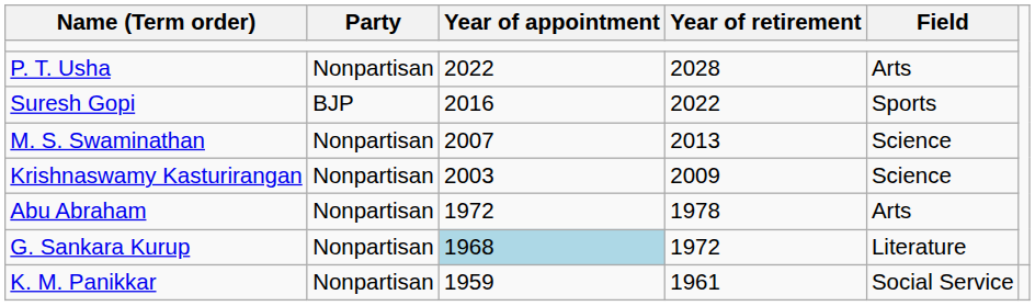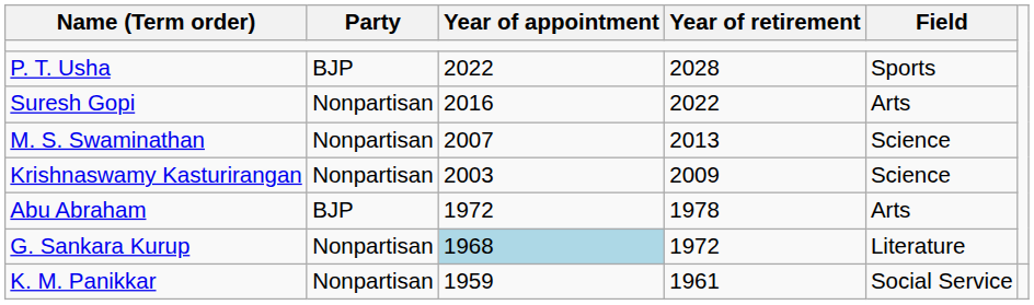 <table class="wikitable sortable">
 <tr>
 <th>Name (Term order)</th>
 <th>Party</th>
 <th>Year of appointment</th>
 <th>Year of retirement</th>
 <th>Field</th>
 </tr>
 <tr>
 <td colspan="5"></td>
 </tr>
 <tr>
 <td><a href='#'>P. T. Usha</a></td>
-<td>Nonpartisan</td>
+<td>BJP</td>
 <td>2022</td>
 <td>2028</td>
-<td>Arts</td>
+<td>Sports</td>
 </tr>
 <tr>
 <td><a href='#'>Suresh Gopi</a></td>
-<td>BJP</td>
+<td>Nonpartisan</td>
 <td>2016</td>
 <td>2022</td>
-<td>Sports</td>
+<td>Arts</td>
 </tr>
 <tr>
 <td><a href='#'>M. S. Swaminathan</a></td>
 <td>Nonpartisan</td>
 <td>2007</td>
 <td>2013</td>
 <td>Science</td>
 </tr>
 <tr>
 <td><a href='#'>Krishnaswamy Kasturirangan</a></td>
 <td>Nonpartisan</td>
 <td>2003</td>
 <td>2009</td>
 <td>Science</td>
 </tr>
 <tr>
 <td><a href='#'>Abu Abraham</a></td>
-<td>Nonpartisan</td>
+<td>BJP</td>
 <td>1972</td>
 <td>1978</td>
 <td>Arts</td>
 </tr>
 <tr>
 <td><a href='#'>G. Sankara Kurup</a></td>
 <td>Nonpartisan</td>
 <td style="background: lightblue;">1968</td>
 <td>1972</td>
 <td>Literature</td>
 </tr>
 <tr>
 <td><a href='#'>K. M. Panikkar</a></td>
 <td>Nonpartisan</td>
 <td>1959</td>
 <td>1961</td>
 <td>Social Service</td>
 <td colspan="5"></td>
 </tr>
 </table>
